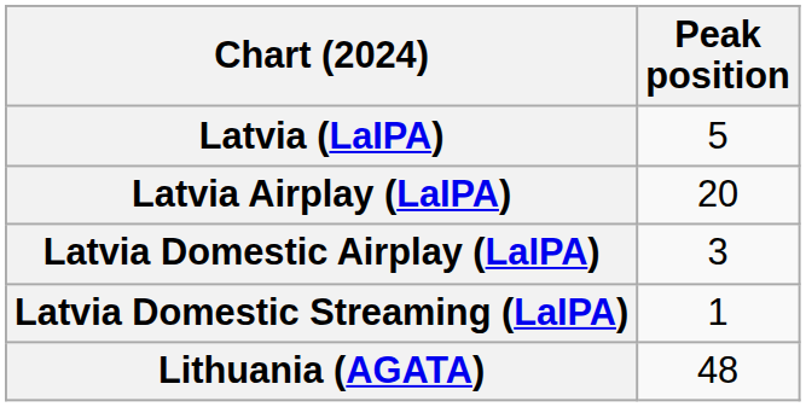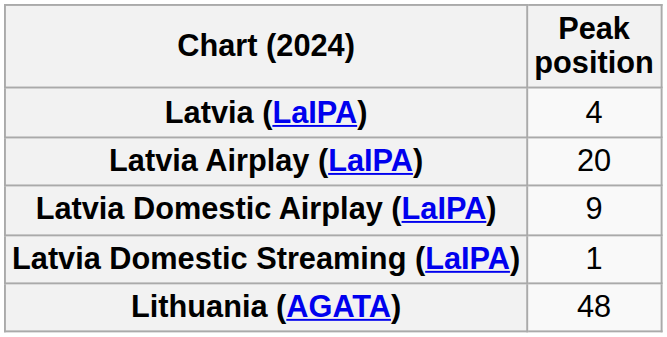 <table class="wikitable sortable plainrowheaders" style="text-align:center">
 <tr>
 <th scope="col">Chart (2024)</th>
 <th scope="col">Peak<br>position</th>
 </tr>
 <tr>
 <th scope="row">Latvia (<a href='#'>LaIPA</a>)</th>
-<td>5</td>
+<td>4</td>
 </tr>
 <tr>
 <th scope="row">Latvia Airplay (<a href='#'>LaIPA</a>)</th>
 <td>20</td>
 </tr>
 <tr>
 <th scope="row">Latvia Domestic Airplay (<a href='#'>LaIPA</a>)</th>
-<td>3</td>
+<td>9</td>
 </tr>
 <tr>
 <th scope="row">Latvia Domestic Streaming (<a href='#'>LaIPA</a>)</th>
 <td>1</td>
 </tr>
 <tr>
 <th scope="row">Lithuania (<a href='#'>AGATA</a>)</th>
 <td>48</td>
 </tr>
 </table>
